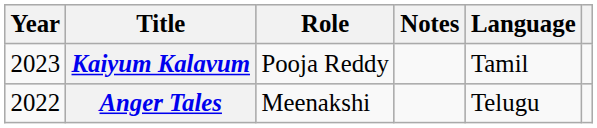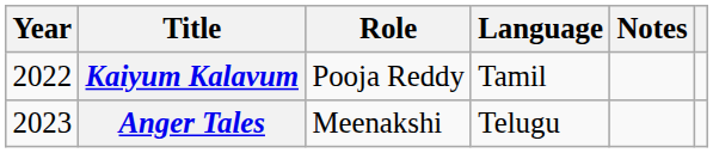 <table class="wikitable plainrowheaders sortable">
 <tr>
 <th scope="col">Year</th>
 <th scope="col">Title</th>
 <th scope="col">Role</th>
+<th scope="col">Language</th>
 <th scope="col" class="unsortable">Notes</th>
-<th scope="col">Language</th>
 <th scope="col" class="unsortable"></th>
 </tr>
 <tr>
-<td>2023</td>
+<td>2022</td>
 <th scope="row"><em><a href='#'>Kaiyum Kalavum</a></em></th>
 <td>Pooja Reddy</td>
+<td>Tamil</td>
 <td></td>
-<td>Tamil</td>
 <td></td>
 </tr>
 <tr>
-<td>2022</td>
+<td>2023</td>
 <th scope="row"><em><a href='#'>Anger Tales</a></em></th>
 <td>Meenakshi</td>
+<td>Telugu</td>
 <td></td>
-<td>Telugu</td>
 <td></td>
 </tr>
 </table>
